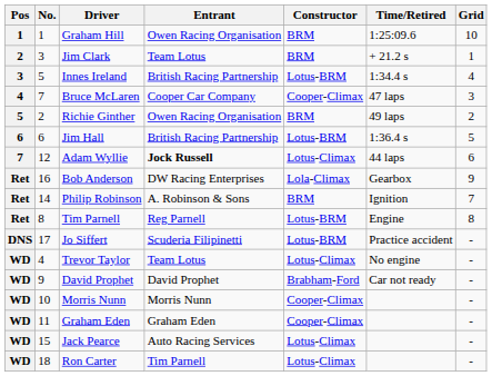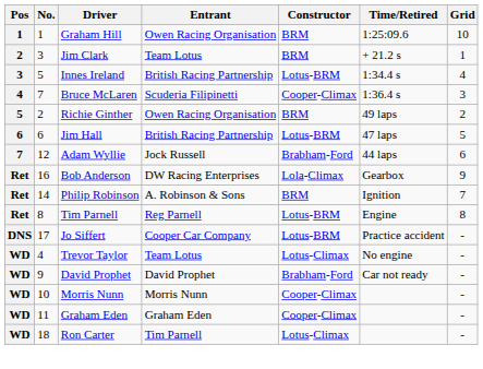 <table class="wikitable" style="font-size: 95%;">
 <tr>
 <th>Pos</th>
 <th>No.</th>
 <th>Driver</th>
 <th>Entrant</th>
 <th>Constructor</th>
 <th>Time/Retired</th>
 <th>Grid</th>
 </tr>
 <tr>
 <th>1</th>
 <td>1</td>
 <td> <a href='#'>Graham Hill</a></td>
 <td><a href='#'>Owen Racing Organisation</a></td>
 <td><a href='#'>BRM</a></td>
 <td>1:25:09.6</td>
 <td style="text-align:center">10</td>
 </tr>
 <tr>
 <th>2</th>
 <td>3</td>
 <td> <a href='#'>Jim Clark</a></td>
 <td><a href='#'>Team Lotus</a></td>
 <td><a href='#'>BRM</a></td>
 <td>+ 21.2 s</td>
 <td style="text-align:center">1</td>
 </tr>
 <tr>
 <th>3</th>
 <td>5</td>
 <td> <a href='#'>Innes Ireland</a></td>
 <td><a href='#'>British Racing Partnership</a></td>
 <td><a href='#'>Lotus</a>-<a href='#'>BRM</a></td>
 <td>1:34.4 s</td>
 <td style="text-align:center">4</td>
 </tr>
 <tr>
 <th>4</th>
 <td>7</td>
 <td> <a href='#'>Bruce McLaren</a></td>
-<td><a href='#'>Cooper Car Company</a></td>
+<td><a href='#'>Scuderia Filipinetti</a></td>
 <td><a href='#'>Cooper</a>-<a href='#'>Climax</a></td>
-<td>47 laps</td>
+<td>1:36.4 s</td>
 <td style="text-align:center">3</td>
 </tr>
 <tr>
 <th>5</th>
 <td>2</td>
 <td> <a href='#'>Richie Ginther</a></td>
 <td><a href='#'>Owen Racing Organisation</a></td>
 <td><a href='#'>BRM</a></td>
 <td>49 laps</td>
 <td style="text-align:center">2</td>
 </tr>
 <tr>
 <th>6</th>
 <td>6</td>
 <td> <a href='#'>Jim Hall</a></td>
 <td><a href='#'>British Racing Partnership</a></td>
 <td><a href='#'>Lotus</a>-<a href='#'>BRM</a></td>
-<td>1:36.4 s</td>
+<td>47 laps</td>
 <td style="text-align:center">5</td>
 </tr>
 <tr>
 <th>7</th>
 <td>12</td>
 <td> <a href='#'>Adam Wyllie</a></td>
-<td><strong>Jock Russell</strong></td>
-<td><a href='#'>Lotus</a>-<a href='#'>Climax</a></td>
+<td>Jock Russell</td>
+<td><a href='#'>Brabham</a>-<a href='#'>Ford</a></td>
 <td>44 laps</td>
 <td style="text-align:center">6</td>
 </tr>
 <tr>
 <th>Ret</th>
 <td>16</td>
 <td> <a href='#'>Bob Anderson</a></td>
 <td>DW Racing Enterprises</td>
 <td><a href='#'>Lola</a>-<a href='#'>Climax</a></td>
 <td>Gearbox</td>
 <td style="text-align:center">9</td>
 </tr>
 <tr>
 <th>Ret</th>
 <td>14</td>
 <td> <a href='#'>Philip Robinson</a></td>
 <td>A. Robinson & Sons</td>
 <td><a href='#'>BRM</a></td>
 <td>Ignition</td>
 <td style="text-align:center">7</td>
 </tr>
 <tr>
 <th>Ret</th>
 <td>8</td>
 <td> <a href='#'>Tim Parnell</a></td>
 <td><a href='#'>Reg Parnell</a></td>
 <td><a href='#'>Lotus</a>-<a href='#'>BRM</a></td>
 <td>Engine</td>
 <td style="text-align:center">8</td>
 </tr>
 <tr>
 <th>DNS</th>
 <td>17</td>
 <td> <a href='#'>Jo Siffert</a></td>
-<td><a href='#'>Scuderia Filipinetti</a></td>
+<td><a href='#'>Cooper Car Company</a></td>
 <td><a href='#'>Lotus</a>-<a href='#'>BRM</a></td>
 <td>Practice accident</td>
 <td style="text-align:center">-</td>
 </tr>
 <tr>
 <th>WD</th>
 <td>4</td>
 <td> <a href='#'>Trevor Taylor</a></td>
 <td><a href='#'>Team Lotus</a></td>
 <td><a href='#'>Lotus</a>-<a href='#'>Climax</a></td>
 <td>No engine</td>
 <td style="text-align:center">-</td>
 </tr>
 <tr>
 <th>WD</th>
 <td>9</td>
 <td> <a href='#'>David Prophet</a></td>
 <td>David Prophet</td>
 <td><a href='#'>Brabham</a>-<a href='#'>Ford</a></td>
 <td>Car not ready</td>
 <td style="text-align:center">-</td>
 </tr>
 <tr>
 <th>WD</th>
 <td>10</td>
 <td> <a href='#'>Morris Nunn</a></td>
 <td>Morris Nunn</td>
 <td><a href='#'>Cooper</a>-<a href='#'>Climax</a></td>
 <td></td>
 <td style="text-align:center">-</td>
 </tr>
 <tr>
 <th>WD</th>
 <td>11</td>
 <td> <a href='#'>Graham Eden</a></td>
 <td>Graham Eden</td>
 <td><a href='#'>Cooper</a>-<a href='#'>Climax</a></td>
 <td></td>
 <td style="text-align:center">-</td>
 </tr>
 <tr>
 <th>WD</th>
-<td>15</td>
-<td> <a href='#'>Jack Pearce</a></td>
-<td>Auto Racing Services</td>
-<td><a href='#'>Lotus</a>-<a href='#'>Climax</a></td>
-<td></td>
-<td style="text-align:center">-</td>
-</tr>
-<tr>
-<th>WD</th>
 <td>18</td>
 <td> <a href='#'>Ron Carter</a></td>
 <td><a href='#'>Tim Parnell</a></td>
 <td><a href='#'>Lotus</a>-<a href='#'>Climax</a></td>
 <td></td>
 <td style="text-align:center">-</td>
 </tr>
 </table>
